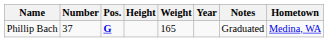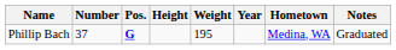 <table class="wikitable sortable" border="1">
 <tr>
 <th>Name</th>
 <th>Number</th>
 <th>Pos.</th>
 <th>Height</th>
 <th>Weight</th>
 <th>Year</th>
+<th>Hometown</th>
 <th class="unsortable">Notes</th>
-<th>Hometown</th>
 </tr>
 <tr>
 <td>Phillip Bach</td>
 <td>37</td>
 <td><strong><a href='#'>G</a></strong></td>
 <td></td>
-<td>165</td>
+<td>195</td>
 <td></td>
+<td><a href='#'>Medina, WA</a></td>
 <td>Graduated</td>
-<td><a href='#'>Medina, WA</a></td>
 </tr>
 </table>
